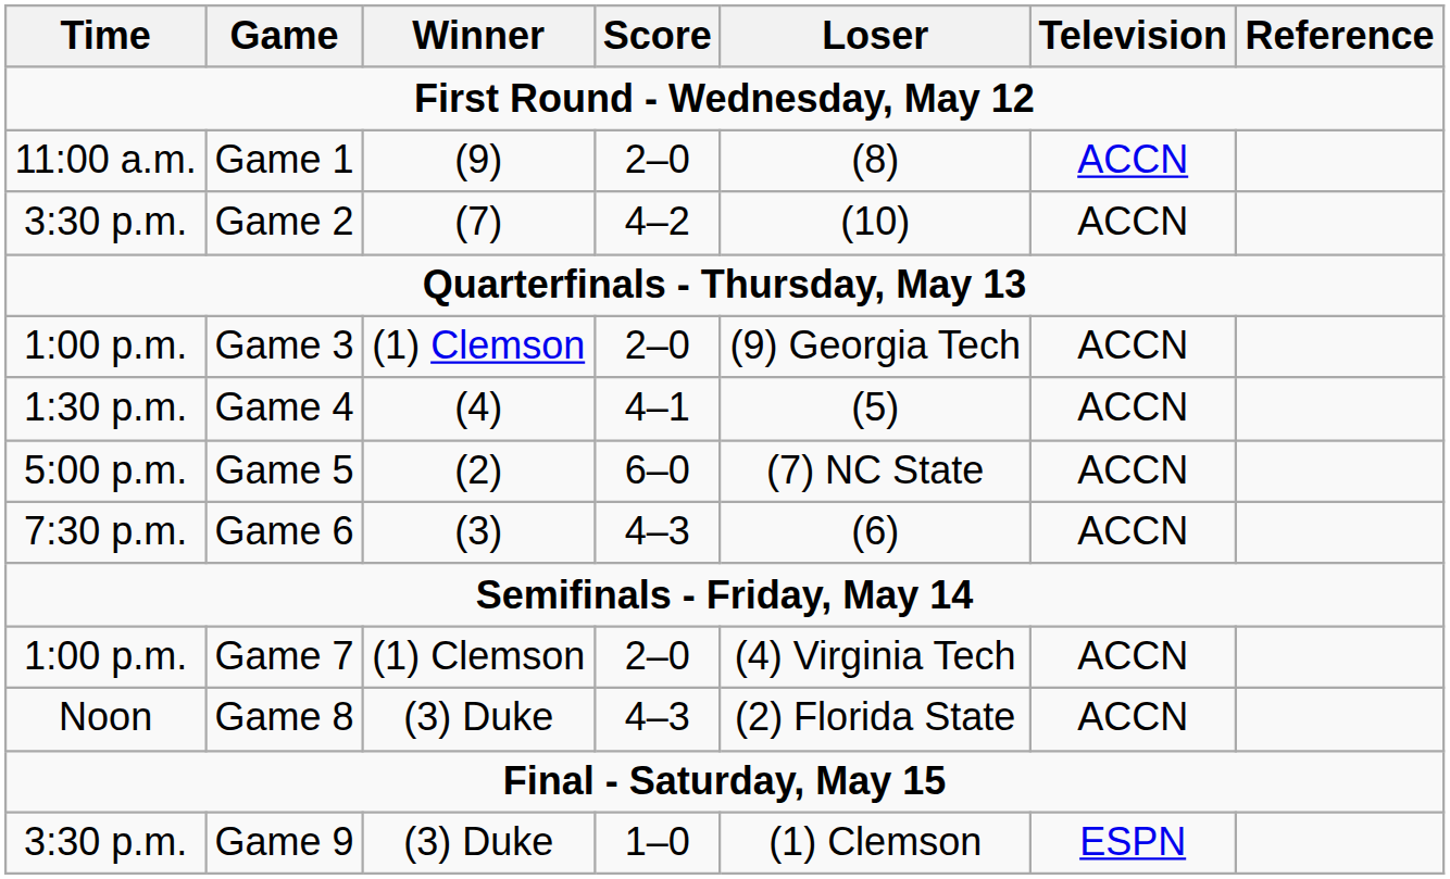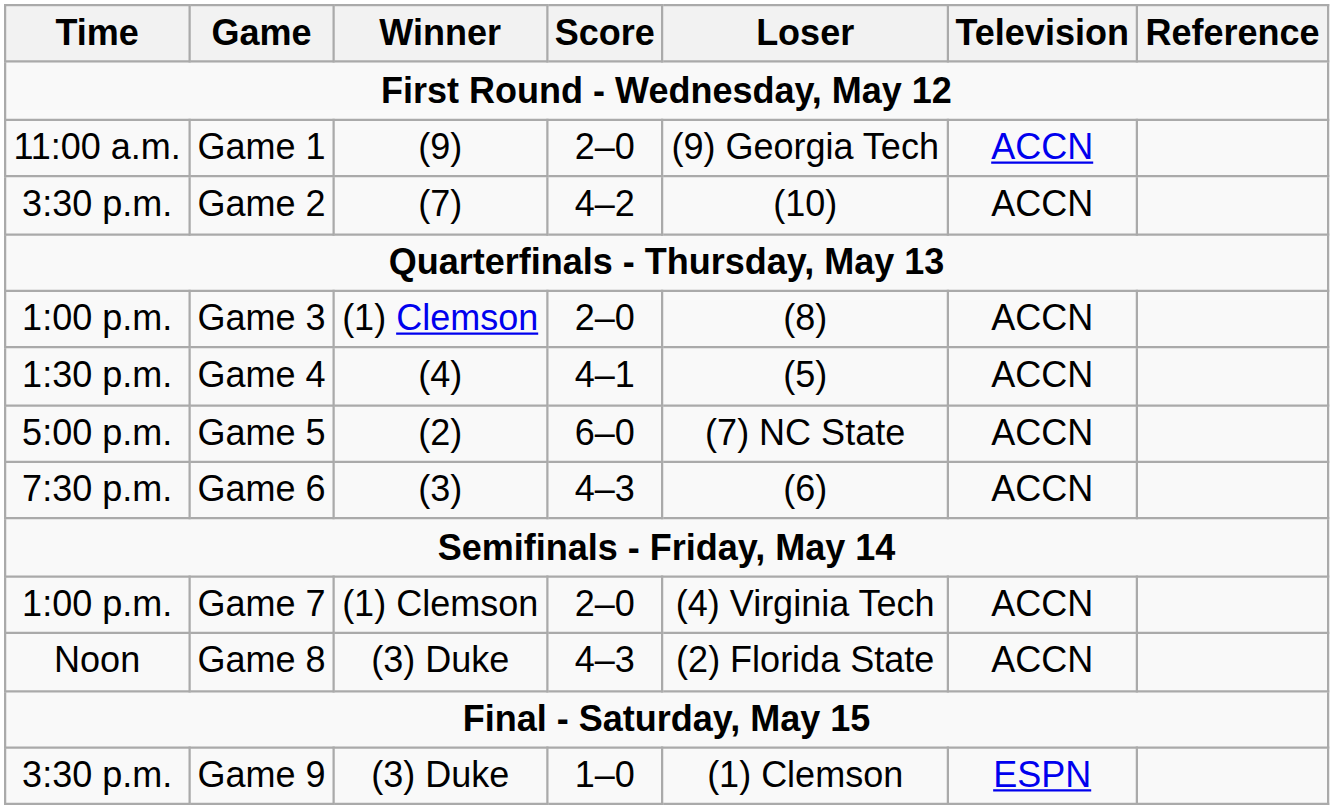 <table class="wikitable">
 <tr>
 <th>Time</th>
 <th>Game</th>
 <th>Winner</th>
 <th>Score</th>
 <th>Loser</th>
 <th>Television</th>
 <th>Reference</th>
 </tr>
 <tr align=center>
 <td colspan=7><strong>First Round - Wednesday, May 12</strong></td>
 </tr>
 <tr align=center>
 <td>11:00 a.m.</td>
 <td>Game 1</td>
 <td>(9) </td>
 <td>2–0</td>
-<td>(8) </td>
+<td>(9) Georgia Tech</td>
 <td><a href='#'>ACCN</a></td>
 <td></td>
 </tr>
 <tr align=center>
 <td>3:30 p.m.</td>
 <td>Game 2</td>
 <td>(7) </td>
 <td>4–2</td>
 <td>(10) </td>
 <td>ACCN</td>
 <td></td>
 </tr>
 <tr align=center>
 <td colspan=7><strong>Quarterfinals - Thursday, May 13</strong></td>
 </tr>
 <tr align=center>
 <td>1:00 p.m.</td>
 <td>Game 3</td>
 <td>(1) <a href='#'>Clemson</a></td>
 <td>2–0</td>
-<td>(9) Georgia Tech</td>
+<td>(8) </td>
 <td>ACCN</td>
 <td></td>
 </tr>
 <tr align=center>
 <td>1:30 p.m.</td>
 <td>Game 4</td>
 <td>(4) </td>
 <td>4–1</td>
 <td>(5) </td>
 <td>ACCN</td>
 <td></td>
 </tr>
 <tr align=center>
 <td>5:00 p.m.</td>
 <td>Game 5</td>
 <td>(2) </td>
 <td>6–0</td>
 <td>(7) NC State</td>
 <td>ACCN</td>
 <td></td>
 </tr>
 <tr align=center>
 <td>7:30 p.m.</td>
 <td>Game 6</td>
 <td>(3) </td>
 <td>4–3</td>
 <td>(6) </td>
 <td>ACCN</td>
 <td></td>
 </tr>
 <tr align=center>
 <td colspan=7><strong>Semifinals - Friday, May 14</strong></td>
 </tr>
 <tr align=center>
 <td>1:00 p.m.</td>
 <td>Game 7</td>
 <td>(1) Clemson</td>
 <td>2–0</td>
 <td>(4) Virginia Tech</td>
 <td>ACCN</td>
 <td></td>
 </tr>
 <tr align=center>
 <td>Noon</td>
 <td>Game 8</td>
 <td>(3) Duke</td>
 <td>4–3</td>
 <td>(2) Florida State</td>
 <td>ACCN</td>
 <td></td>
 </tr>
 <tr align=center>
 <td colspan=7><strong>Final - Saturday, May 15</strong></td>
 </tr>
 <tr align=center>
 <td>3:30 p.m.</td>
 <td>Game 9</td>
 <td>(3) Duke</td>
 <td>1–0</td>
 <td>(1) Clemson</td>
 <td><a href='#'>ESPN</a></td>
 <td></td>
 </tr>
 </table>
